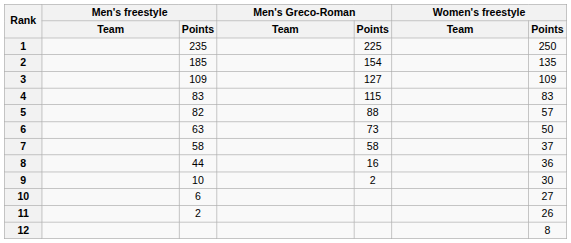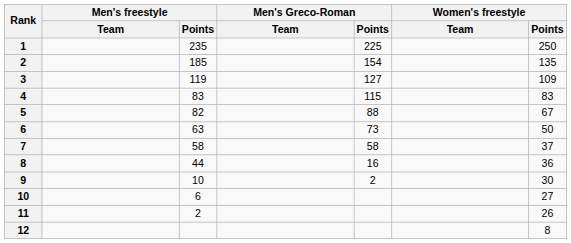 <table class="wikitable" style="text-align:center;">
 <tr>
 <th width=50 rowspan="2">Rank</th>
 <th colspan="2">Men's freestyle</th>
 <th colspan="2">Men's Greco-Roman</th>
 <th colspan="2">Women's freestyle</th>
 </tr>
 <tr>
 <th width=200>Team</th>
 <th width=50>Points</th>
 <th width=200>Team</th>
 <th width=50>Points</th>
 <th width=200>Team</th>
 <th width=50>Points</th>
 </tr>
 <tr>
 <th>1</th>
 <td align=left></td>
 <td>235</td>
 <td align=left></td>
 <td>225</td>
 <td align=left></td>
 <td>250</td>
 </tr>
 <tr>
 <th>2</th>
 <td align=left></td>
 <td>185</td>
 <td align=left></td>
 <td>154</td>
 <td align=left></td>
 <td>135</td>
 </tr>
 <tr>
 <th>3</th>
 <td align=left></td>
-<td>109</td>
+<td>119</td>
 <td align=left></td>
 <td>127</td>
 <td align=left></td>
 <td>109</td>
 </tr>
 <tr>
 <th>4</th>
 <td align=left></td>
 <td>83</td>
 <td align=left></td>
 <td>115</td>
 <td align=left></td>
 <td>83</td>
 </tr>
 <tr>
 <th>5</th>
 <td align=left></td>
 <td>82</td>
 <td align=left></td>
 <td>88</td>
 <td align=left></td>
-<td>57</td>
+<td>67</td>
 </tr>
 <tr>
 <th>6</th>
 <td align=left></td>
 <td>63</td>
 <td align=left></td>
 <td>73</td>
 <td align=left></td>
 <td>50</td>
 </tr>
 <tr>
 <th>7</th>
 <td align=left></td>
 <td>58</td>
 <td align=left></td>
 <td>58</td>
 <td align=left></td>
 <td>37</td>
 </tr>
 <tr>
 <th>8</th>
 <td align=left></td>
 <td>44</td>
 <td align=left></td>
 <td>16</td>
 <td align=left></td>
 <td>36</td>
 </tr>
 <tr>
 <th>9</th>
 <td align=left></td>
 <td>10</td>
 <td align=left></td>
 <td>2</td>
 <td align=left></td>
 <td>30</td>
 </tr>
 <tr>
 <th>10</th>
 <td align=left></td>
 <td>6</td>
 <td align=left></td>
 <td></td>
 <td align=left></td>
 <td>27</td>
 </tr>
 <tr>
 <th>11</th>
 <td align=left></td>
 <td>2</td>
 <td align=left></td>
 <td></td>
 <td align=left></td>
 <td>26</td>
 </tr>
 <tr>
 <th>12</th>
 <td align=left></td>
 <td></td>
 <td align=left></td>
 <td></td>
 <td align=left></td>
 <td>8</td>
 </tr>
 </table>
